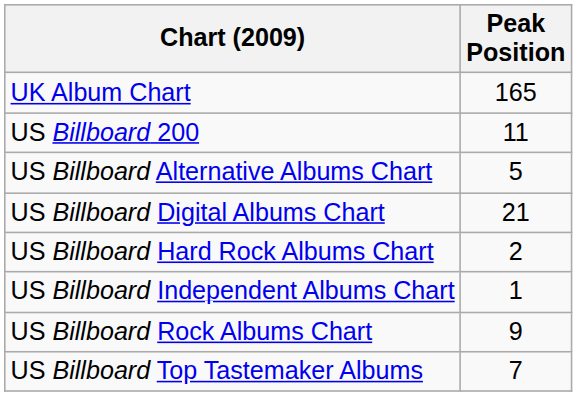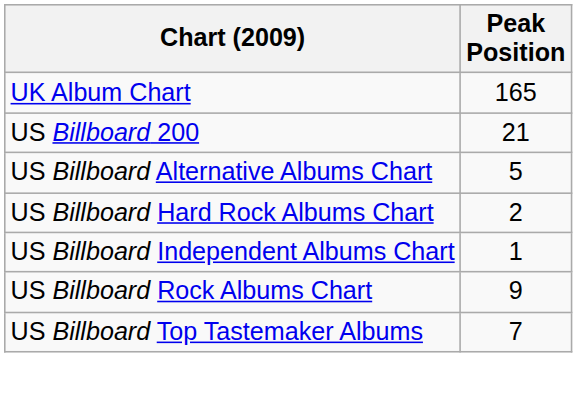 <table class="wikitable sortable">
 <tr>
 <th>Chart (2009)</th>
 <th>Peak<br>Position</th>
 </tr>
 <tr>
 <td><a href='#'>UK Album Chart</a></td>
 <td style="text-align:center;">165</td>
 </tr>
 <tr>
 <td>US <a href='#'><em>Billboard</em> 200</a></td>
-<td style="text-align:center;">11</td>
+<td style="text-align:center;">21</td>
 </tr>
 <tr>
 <td>US <em>Billboard</em> <a href='#'>Alternative Albums Chart</a></td>
 <td style="text-align:center;">5</td>
-</tr>
-<tr>
-<td>US <em>Billboard</em> <a href='#'>Digital Albums Chart</a></td>
-<td style="text-align:center;">21</td>
 </tr>
 <tr>
 <td>US <em>Billboard</em> <a href='#'>Hard Rock Albums Chart</a></td>
 <td style="text-align:center;">2</td>
 </tr>
 <tr>
 <td>US <em>Billboard</em> <a href='#'>Independent Albums Chart</a></td>
 <td style="text-align:center;">1</td>
 </tr>
 <tr>
 <td>US <em>Billboard</em> <a href='#'>Rock Albums Chart</a></td>
 <td style="text-align:center;">9</td>
 </tr>
 <tr>
 <td>US <em>Billboard</em> <a href='#'>Top Tastemaker Albums</a></td>
 <td style="text-align:center;">7</td>
 </tr>
 </table>
